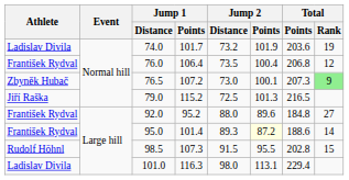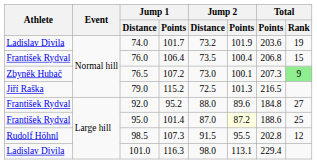 <table class="wikitable" style="font-size:90%">
 <tr>
 <th rowspan="2">Athlete</th>
 <th rowspan="2">Event</th>
 <th colspan="2">Jump 1</th>
 <th colspan="2">Jump 2</th>
 <th colspan="2">Total</th>
 </tr>
 <tr>
 <th>Distance</th>
 <th>Points</th>
 <th>Distance</th>
 <th>Points</th>
 <th>Points</th>
 <th>Rank</th>
 </tr>
 <tr>
 <td><a href='#'>Ladislav Divila</a></td>
 <td rowspan="4">Normal hill</td>
 <td align="center">74.0</td>
 <td align="center">101.7</td>
 <td align="center">73.2</td>
 <td align="center">101.9</td>
 <td align="center">203.6</td>
 <td align="center">19</td>
 </tr>
 <tr>
 <td><a href='#'>František Rydval</a></td>
 <td align="center">76.0</td>
 <td align="center">106.4</td>
 <td align="center">73.5</td>
 <td align="center">100.4</td>
 <td align="center">206.8</td>
-<td align="center">12</td>
+<td align="center">15</td>
 </tr>
 <tr>
 <td><a href='#'>Zbyněk Hubač</a></td>
 <td align="center">76.5</td>
 <td align="center">107.2</td>
 <td align="center">73.0</td>
 <td align="center">100.1</td>
 <td align="center">207.3</td>
 <td align="center" style="background: lightgreen;">9</td>
 </tr>
 <tr>
 <td><a href='#'>Jiří Raška</a></td>
 <td align="center">79.0</td>
 <td align="center">115.2</td>
 <td align="center">72.5</td>
 <td align="center">101.3</td>
 <td align="center">216.5</td>
 <td align="center"></td>
 </tr>
 <tr>
 <td><a href='#'>František Rydval</a></td>
 <td rowspan="4">Large hill</td>
 <td align="center">92.0</td>
 <td align="center">95.2</td>
 <td align="center">88.0</td>
 <td align="center">89.6</td>
 <td align="center">184.8</td>
 <td align="center">27</td>
 </tr>
 <tr>
 <td><a href='#'>František Rydval</a></td>
 <td align="center">95.0</td>
 <td align="center">101.4</td>
-<td align="center">89.3</td>
+<td align="center">87.0</td>
 <td align="center" style="background: lightyellow;">87.2</td>
 <td align="center">188.6</td>
-<td align="center">14</td>
+<td align="center">25</td>
 </tr>
 <tr>
 <td><a href='#'>Rudolf Höhnl</a></td>
 <td align="center">98.5</td>
 <td align="center">107.3</td>
 <td align="center">91.5</td>
 <td align="center">95.5</td>
 <td align="center">202.8</td>
-<td align="center">15</td>
+<td align="center">12</td>
 </tr>
 <tr>
 <td><a href='#'>Ladislav Divila</a></td>
 <td align="center">101.0</td>
 <td align="center">116.3</td>
 <td align="center">98.0</td>
 <td align="center">113.1</td>
 <td align="center">229.4</td>
 <td align="center"></td>
 </tr>
 </table>
